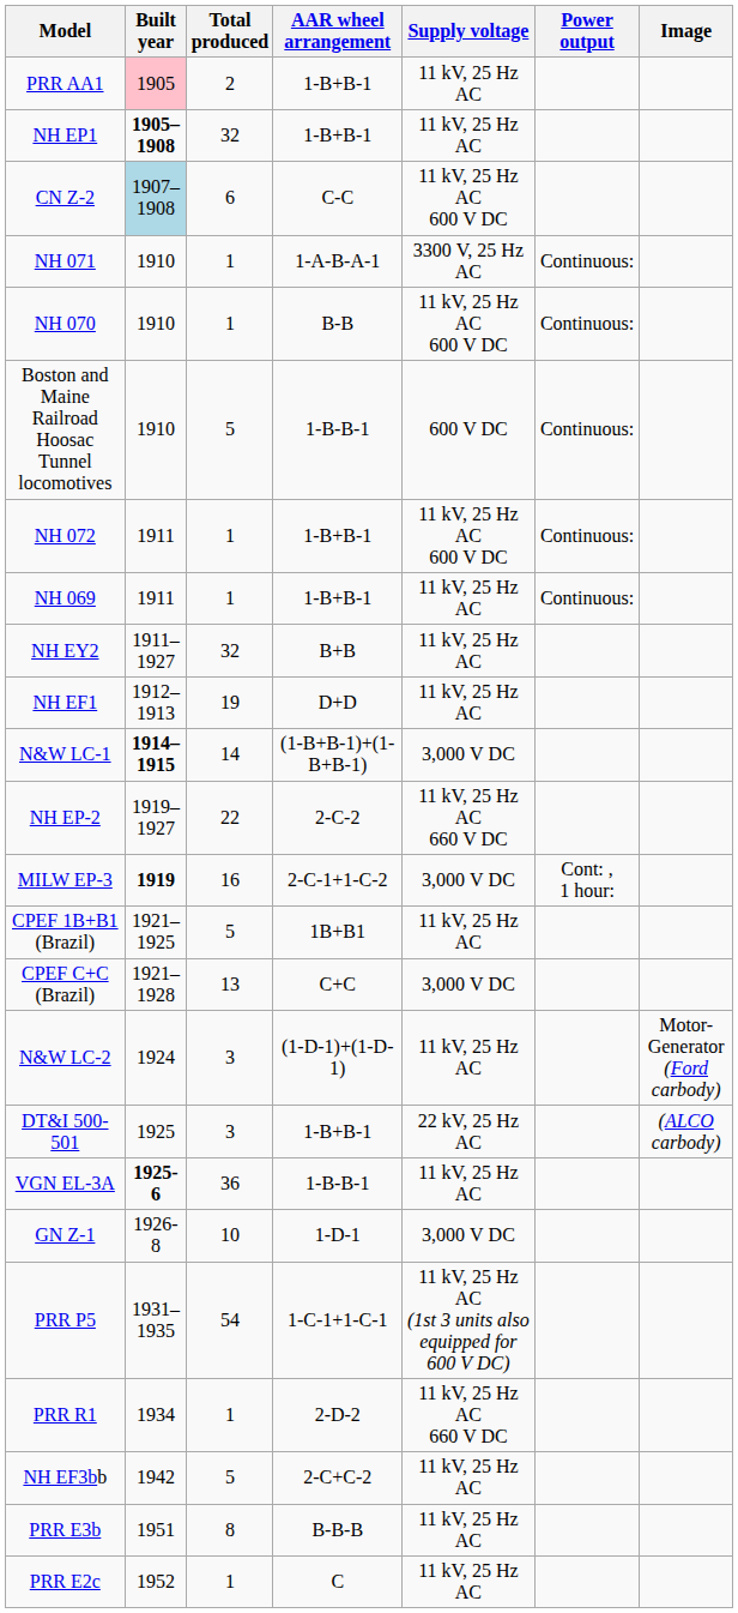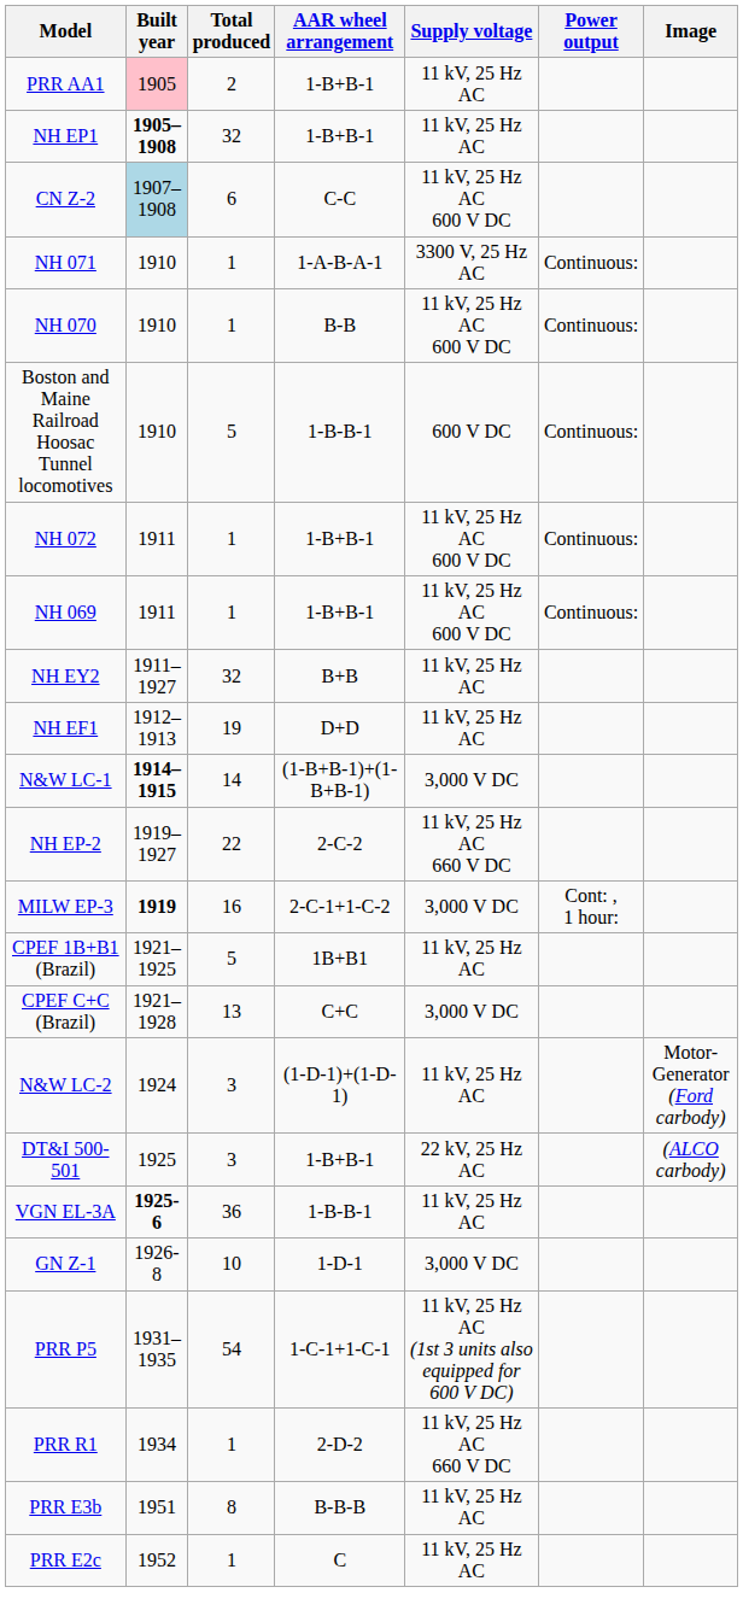 <table class="wikitable">
 <tr>
 <th>Model</th>
 <th>Built year</th>
 <th>Total<br>produced</th>
 <th><a href='#'>AAR wheel arrangement</a></th>
 <th><a href='#'>Supply voltage</a></th>
 <th><a href='#'>Power output</a></th>
 <th>Image</th>
 </tr>
 <tr style="text-align:center;">
 <td><a href='#'>PRR AA1</a></td>
 <td style="background: pink;">1905</td>
 <td>2</td>
 <td>1-B+B-1</td>
 <td>11 kV, 25 Hz AC</td>
 <td></td>
 <td></td>
 </tr>
 <tr style=text-align:center>
 <td><a href='#'>NH EP1</a></td>
 <td><strong>1905–1908</strong></td>
 <td>32</td>
 <td>1-B+B-1</td>
 <td>11 kV, 25 Hz AC</td>
 <td></td>
 <td></td>
 </tr>
 <tr style="text-align:center;">
 <td><a href='#'>CN Z-2</a></td>
 <td style="background: lightblue;">1907–1908</td>
 <td>6</td>
 <td>C-C</td>
 <td>11 kV, 25 Hz AC<br>600 V DC</td>
 <td></td>
 <td></td>
 </tr>
 <tr style=text-align:center>
 <td><a href='#'>NH 071</a></td>
 <td>1910</td>
 <td>1</td>
 <td>1-A-B-A-1</td>
 <td>3300 V, 25 Hz AC</td>
 <td>Continuous: </td>
 <td></td>
 </tr>
 <tr style=text-align:center>
 <td><a href='#'>NH 070</a></td>
 <td>1910</td>
 <td>1</td>
 <td>B-B</td>
 <td>11 kV, 25 Hz AC<br>600 V DC</td>
 <td>Continuous: </td>
 <td></td>
 </tr>
 <tr style=text-align:center>
 <td>Boston and Maine Railroad<br>Hoosac Tunnel locomotives</td>
 <td>1910</td>
 <td>5</td>
 <td>1-B-B-1</td>
 <td>600 V DC</td>
 <td>Continuous: </td>
 <td></td>
 </tr>
 <tr style=text-align:center>
 <td><a href='#'>NH 072</a></td>
 <td>1911</td>
 <td>1</td>
 <td>1-B+B-1</td>
 <td>11 kV, 25 Hz AC<br>600 V DC</td>
 <td>Continuous: </td>
 <td></td>
 </tr>
 <tr style=text-align:center>
 <td><a href='#'>NH 069</a></td>
 <td>1911</td>
 <td>1</td>
 <td>1-B+B-1</td>
-<td>11 kV, 25 Hz AC</td>
+<td>11 kV, 25 Hz AC<br>600 V DC</td>
 <td>Continuous: </td>
 <td></td>
 </tr>
 <tr style=text-align:center>
 <td><a href='#'>NH EY2</a></td>
 <td>1911–1927</td>
 <td>32</td>
 <td>B+B</td>
 <td>11 kV, 25 Hz AC</td>
 <td></td>
 <td></td>
 </tr>
 <tr style=text-align:center>
 <td><a href='#'>NH EF1</a></td>
 <td>1912–1913</td>
 <td>19</td>
 <td>D+D</td>
 <td>11 kV, 25 Hz AC</td>
 <td></td>
 <td></td>
 </tr>
 <tr style=text-align:center>
 <td><a href='#'>N&W LC-1</a></td>
 <td><strong>1914–1915</strong></td>
 <td>14</td>
 <td>(1-B+B-1)+(1-B+B-1)</td>
 <td>3,000 V DC</td>
 <td></td>
 <td></td>
 </tr>
 <tr style=text-align:center>
 <td><a href='#'>NH EP-2</a></td>
 <td>1919–1927</td>
 <td>22</td>
 <td>2-C-2</td>
 <td>11 kV, 25 Hz AC<br>660 V DC</td>
 <td></td>
 <td></td>
 </tr>
 <tr style=text-align:center>
 <td><a href='#'>MILW EP-3</a></td>
 <td><strong>1919</strong></td>
 <td>16</td>
 <td>2-C-1+1-C-2</td>
 <td>3,000 V DC</td>
 <td>Cont: ,<br>1 hour: </td>
 <td></td>
 </tr>
 <tr style=text-align:center>
 <td><a href='#'>CPEF 1B+B1</a> (Brazil)</td>
 <td>1921–1925</td>
 <td>5</td>
 <td>1B+B1</td>
 <td>11 kV, 25 Hz AC</td>
 <td></td>
 <td></td>
 </tr>
 <tr style=text-align:center>
 <td><a href='#'>CPEF C+C</a> (Brazil)</td>
 <td>1921–1928</td>
 <td>13</td>
 <td>C+C</td>
 <td>3,000 V DC</td>
 <td></td>
 <td></td>
 </tr>
 <tr style=text-align:center>
 <td><a href='#'>N&W LC-2</a></td>
 <td>1924</td>
 <td>3</td>
 <td>(1-D-1)+(1-D-1)</td>
 <td>11 kV, 25 Hz AC</td>
 <td></td>
 <td>Motor-Generator<br><em>(<a href='#'>Ford</a> carbody)</em></td>
 </tr>
 <tr style=text-align:center>
 <td><a href='#'>DT&I 500-501</a></td>
 <td>1925</td>
 <td>3</td>
 <td>1-B+B-1</td>
 <td>22 kV, 25 Hz AC</td>
 <td></td>
 <td><em>(<a href='#'>ALCO</a> carbody)</em></td>
 </tr>
 <tr style=text-align:center>
 <td><a href='#'>VGN EL-3A</a></td>
 <td><strong>1925-6</strong></td>
 <td>36</td>
 <td>1-B-B-1</td>
 <td>11 kV, 25 Hz AC</td>
 <td></td>
 <td></td>
 </tr>
 <tr style=text-align:center>
 <td><a href='#'>GN Z-1</a></td>
 <td>1926-8</td>
 <td>10</td>
 <td>1-D-1</td>
 <td>3,000 V DC</td>
 <td></td>
 <td></td>
 </tr>
 <tr style=text-align:center>
 <td><a href='#'>PRR P5</a></td>
 <td>1931–1935</td>
 <td>54</td>
 <td>1-C-1+1-C-1</td>
 <td>11 kV, 25 Hz AC<br><em>(1st 3 units also equipped for 600 V DC)</em></td>
 <td></td>
 <td></td>
 </tr>
 <tr style=text-align:center>
 <td><a href='#'>PRR R1</a></td>
 <td>1934</td>
 <td>1</td>
 <td>2-D-2</td>
 <td>11 kV, 25 Hz AC<br>660 V DC</td>
 <td></td>
 <td></td>
 </tr>
 <tr style=text-align:center>
-<td><a href='#'>NH EF3b</a>b</td>
-<td>1942</td>
-<td>5</td>
-<td>2-C+C-2</td>
-<td>11 kV, 25 Hz AC</td>
-<td></td>
-<td></td>
-</tr>
-<tr style=text-align:center>
 <td><a href='#'>PRR E3b</a></td>
 <td>1951</td>
 <td>8</td>
 <td>B-B-B</td>
 <td>11 kV, 25 Hz AC</td>
 <td></td>
 <td></td>
 </tr>
 <tr style=text-align:center>
 <td><a href='#'>PRR E2c</a></td>
 <td>1952</td>
 <td>1</td>
 <td>C</td>
 <td>11 kV, 25 Hz AC</td>
 <td></td>
 <td></td>
 </tr>
 </table>
